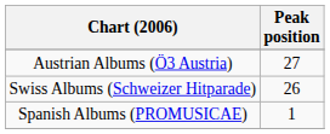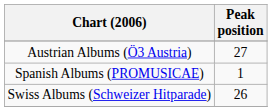 <table class="wikitable plainrowheaders" style="text-align:center">
 <tr>
 <th scope="col">Chart (2006)</th>
 <th scope="col">Peak<br> position</th>
 </tr>
 <tr style="text-align:center;">
 </tr>
 <tr>
 <td>Austrian Albums (<a href='#'>Ö3 Austria</a>)</td>
 <td style="text-align:center;">27</td>
 </tr>
 <tr>
+<td>Spanish Albums (<a href='#'>PROMUSICAE</a>)</td>
+<td style="text-align:center;">1</td>
+</tr>
+<tr>
 <td>Swiss Albums (<a href='#'>Schweizer Hitparade</a>)</td>
 <td style="text-align:center;">26</td>
-</tr>
-<tr>
-<td>Spanish Albums (<a href='#'>PROMUSICAE</a>)</td>
-<td style="text-align:center;">1</td>
 </tr>
 <tr>
 </tr>
 <tr>
 </tr>
 <tr>
 </tr>
 <tr>
 </tr>
 </table>
